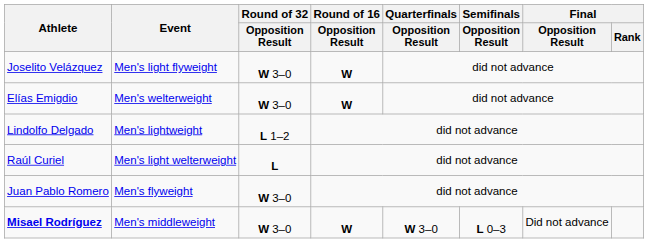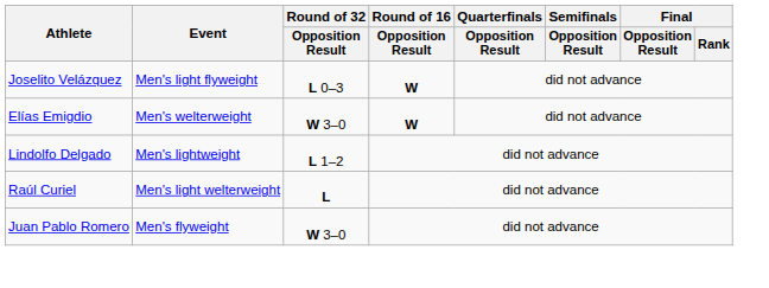 <table class="wikitable" style="font-size:90%">
 <tr>
 <th rowspan="2">Athlete</th>
 <th rowspan="2">Event</th>
 <th>Round of 32</th>
 <th>Round of 16</th>
 <th>Quarterfinals</th>
 <th>Semifinals</th>
 <th colspan=2>Final</th>
 </tr>
 <tr style="font-size:95%">
 <th>Opposition<br>Result</th>
 <th>Opposition<br>Result</th>
 <th>Opposition<br>Result</th>
 <th>Opposition<br>Result</th>
 <th>Opposition<br>Result</th>
 <th>Rank</th>
 </tr>
 <tr align=center>
 <td align=left><a href='#'>Joselito Velázquez</a></td>
 <td align=left><a href='#'>Men's light flyweight</a></td>
-<td><br><strong>W</strong> 3–0</td>
+<td><br><strong>L</strong> 0–3</td>
 <td><br><strong>W</strong> </td>
 <td colspan=4>did not advance</td>
 </tr>
 <tr align=center>
 <td align=left><a href='#'>Elías Emigdio</a></td>
 <td align=left><a href='#'>Men's welterweight</a></td>
 <td><br><strong>W</strong> 3–0</td>
 <td><br><strong>W</strong> </td>
 <td colspan=4>did not advance</td>
 </tr>
 <tr align=center>
 <td align=left><a href='#'>Lindolfo Delgado</a></td>
 <td align=left><a href='#'>Men's lightweight</a></td>
 <td><br><strong>L</strong> 1–2</td>
 <td colspan=5>did not advance</td>
 </tr>
 <tr align=center>
 <td align=left><a href='#'>Raúl Curiel</a></td>
 <td align=left><a href='#'>Men's light welterweight</a></td>
 <td><br><strong>L</strong> </td>
 <td colspan=5>did not advance</td>
 </tr>
 <tr align=center>
 <td align=left><a href='#'>Juan Pablo Romero</a></td>
 <td align=left><a href='#'>Men's flyweight</a></td>
 <td><br><strong>W</strong> 3–0</td>
 <td colspan=5>did not advance</td>
 </tr>
-<tr align=center>
-<td align=left><strong><a href='#'>Misael Rodríguez</a></strong></td>
-<td align=left><a href='#'>Men's middleweight</a></td>
-<td><br><strong>W</strong> 3–0</td>
-<td><br><strong>W</strong> </td>
-<td><br><strong>W</strong> 3–0</td>
-<td><br><strong>L</strong> 0–3</td>
-<td>Did not advance</td>
-<td></td>
-</tr>
 </table>
